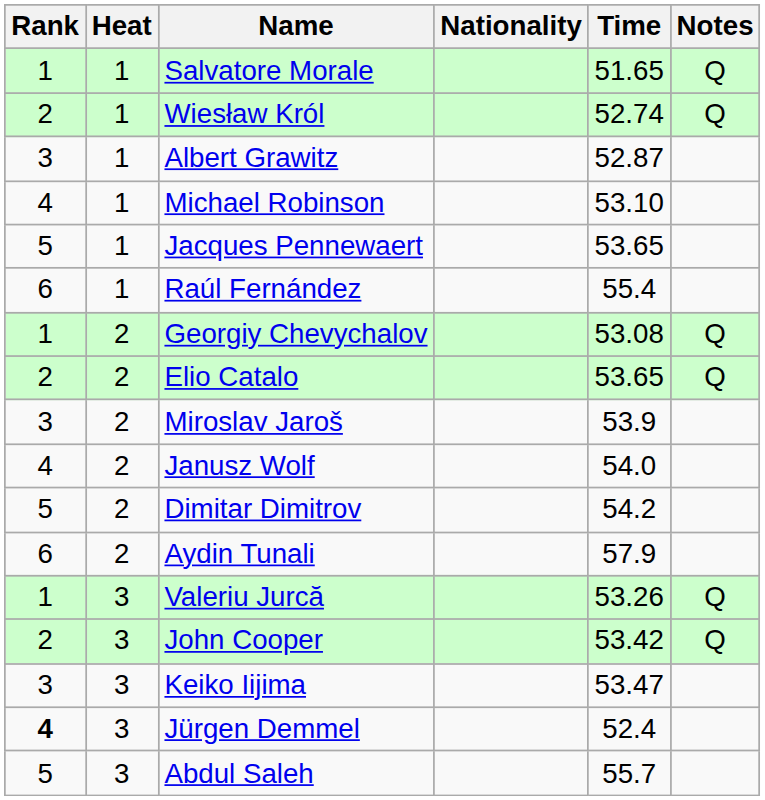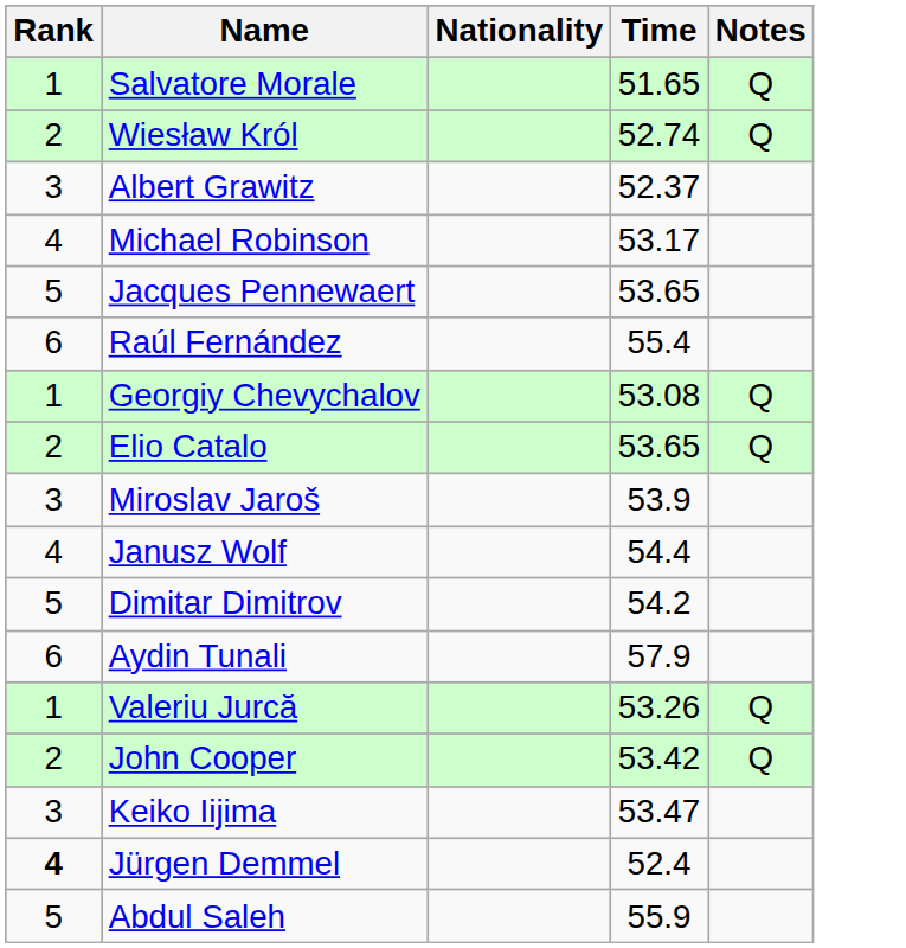 <table class="wikitable sortable" style="text-align:center">
 <tr>
 <th>Rank</th>
-<th>Heat</th>
 <th>Name</th>
 <th>Nationality</th>
 <th>Time</th>
 <th>Notes</th>
 </tr>
 <tr bgcolor=ccffcc>
-<td>1</td>
 <td>1</td>
 <td align=left><a href='#'>Salvatore Morale</a></td>
 <td align=left></td>
 <td>51.65</td>
 <td>Q</td>
 </tr>
 <tr bgcolor=ccffcc>
 <td>2</td>
-<td>1</td>
 <td align=left><a href='#'>Wiesław Król</a></td>
 <td align=left></td>
 <td>52.74</td>
 <td>Q</td>
 </tr>
 <tr>
 <td>3</td>
-<td>1</td>
 <td align=left><a href='#'>Albert Grawitz</a></td>
 <td align=left></td>
-<td>52.87</td>
+<td>52.37</td>
 <td></td>
 </tr>
 <tr>
 <td>4</td>
-<td>1</td>
 <td align=left><a href='#'>Michael Robinson</a></td>
 <td align=left></td>
-<td>53.10</td>
+<td>53.17</td>
 <td></td>
 </tr>
 <tr>
 <td>5</td>
-<td>1</td>
 <td align=left><a href='#'>Jacques Pennewaert</a></td>
 <td align=left></td>
 <td>53.65</td>
 <td></td>
 </tr>
 <tr>
 <td>6</td>
-<td>1</td>
 <td align=left><a href='#'>Raúl Fernández</a></td>
 <td align=left></td>
 <td>55.4</td>
 <td></td>
 </tr>
 <tr bgcolor=ccffcc>
 <td>1</td>
-<td>2</td>
 <td align=left><a href='#'>Georgiy Chevychalov</a></td>
 <td align=left></td>
 <td>53.08</td>
 <td>Q</td>
 </tr>
 <tr bgcolor=ccffcc>
-<td>2</td>
 <td>2</td>
 <td align=left><a href='#'>Elio Catalo</a></td>
 <td align=left></td>
 <td>53.65</td>
 <td>Q</td>
 </tr>
 <tr>
 <td>3</td>
-<td>2</td>
 <td align=left><a href='#'>Miroslav Jaroš</a></td>
 <td align=left></td>
 <td>53.9</td>
 <td></td>
 </tr>
 <tr>
 <td>4</td>
-<td>2</td>
 <td align=left><a href='#'>Janusz Wolf</a></td>
 <td align=left></td>
-<td>54.0</td>
+<td>54.4</td>
 <td></td>
 </tr>
 <tr>
 <td>5</td>
-<td>2</td>
 <td align=left><a href='#'>Dimitar Dimitrov</a></td>
 <td align=left></td>
 <td>54.2</td>
 <td></td>
 </tr>
 <tr>
 <td>6</td>
-<td>2</td>
 <td align=left><a href='#'>Aydin Tunali</a></td>
 <td align=left></td>
 <td>57.9</td>
 <td></td>
 </tr>
 <tr bgcolor=ccffcc>
 <td>1</td>
-<td>3</td>
 <td align=left><a href='#'>Valeriu Jurcă</a></td>
 <td align=left></td>
 <td>53.26</td>
 <td>Q</td>
 </tr>
 <tr bgcolor=ccffcc>
 <td>2</td>
-<td>3</td>
 <td align=left><a href='#'>John Cooper</a></td>
 <td align=left></td>
 <td>53.42</td>
 <td>Q</td>
 </tr>
 <tr>
-<td>3</td>
 <td>3</td>
 <td align=left><a href='#'>Keiko Iijima</a></td>
 <td align=left></td>
 <td>53.47</td>
 <td></td>
 </tr>
 <tr>
 <td><strong>4</strong></td>
-<td>3</td>
 <td align=left><a href='#'>Jürgen Demmel</a></td>
 <td align=left></td>
 <td>52.4</td>
 <td></td>
 </tr>
 <tr>
 <td>5</td>
-<td>3</td>
 <td align=left><a href='#'>Abdul Saleh</a></td>
 <td align=left></td>
-<td>55.7</td>
+<td>55.9</td>
 <td></td>
 </tr>
 </table>
